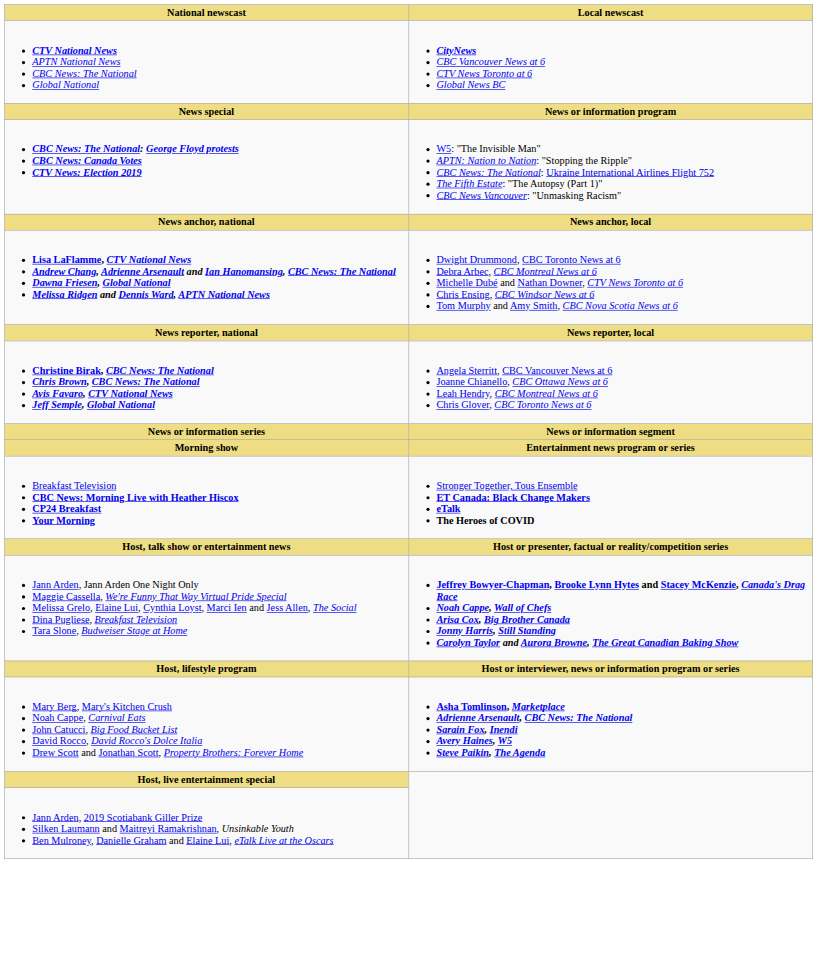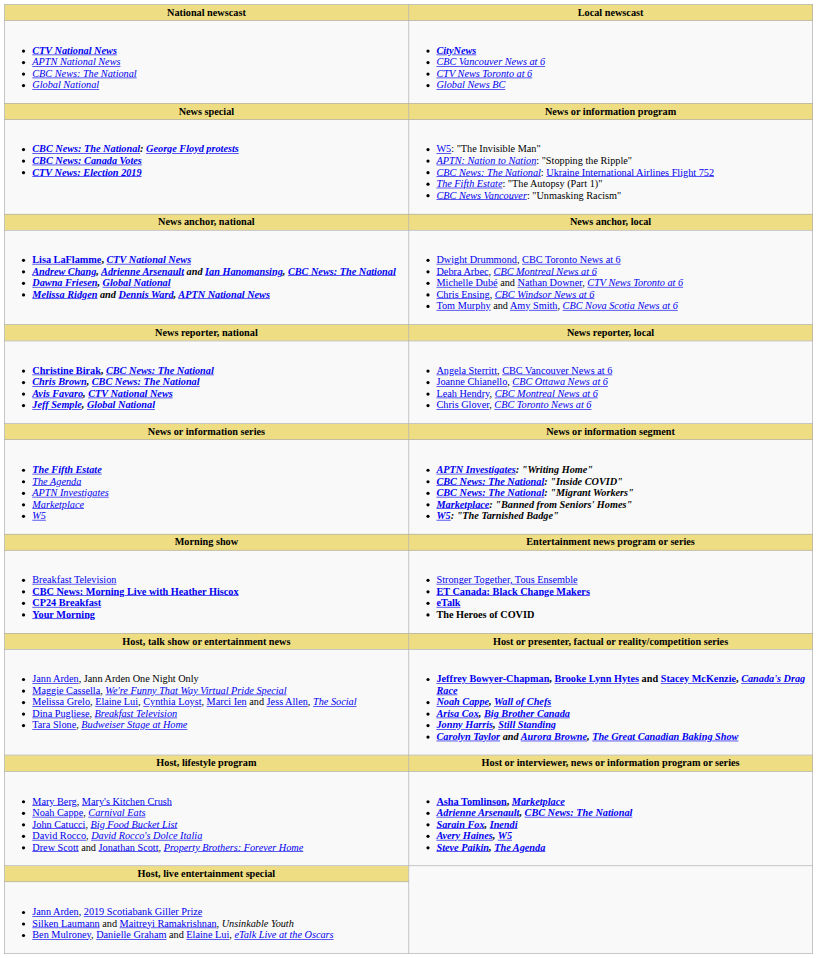 <table class=wikitable width="100%">
 <tr>
 <th style="background:#EEDD82; width:50%">National newscast</th>
 <th style="background:#EEDD82; width:50%">Local newscast</th>
 </tr>
 <tr>
 <td valign="top"><br><ul><li> <strong><em><a href='#'>CTV National News</a></em></strong></li><li><em><a href='#'>APTN National News</a></em></li><li><em><a href='#'>CBC News: The National</a></em></li><li><em><a href='#'>Global National</a></em></li></ul></td>
 <td valign="top"><br><ul><li> <strong><em><a href='#'>CityNews</a></em></strong></li><li><em><a href='#'>CBC Vancouver News at 6</a></em></li><li><em><a href='#'>CTV News Toronto at 6</a></em></li><li><em><a href='#'>Global News BC</a></em></li></ul></td>
 </tr>
 <tr>
 <th style="background:#EEDD82; width:50%">News special</th>
 <th style="background:#EEDD82; width:50%">News or information program</th>
 </tr>
 <tr>
 <td valign="top"><br><ul><li> <strong><em><a href='#'>CBC News: The National</a><em>: <a href='#'>George Floyd protests</a><strong></li><li></em><a href='#'>CBC News: Canada Votes</a><em></li><li></em><a href='#'>CTV News: Election 2019</a><em></li></ul></td>
 <td valign="top"><br><ul><li> </em></strong><a href='#'>W5</a></em>: "The Invisible Man"</strong></li><li><em><a href='#'>APTN: Nation to Nation</a></em>: "Stopping the Ripple"</li><li><em><a href='#'>CBC News: The National</a></em>: <a href='#'>Ukraine International Airlines Flight 752</a></li><li><em><a href='#'>The Fifth Estate</a></em>: "The Autopsy (Part 1)"</li><li><em><a href='#'>CBC News Vancouver</a></em>: "Unmasking Racism"</li></ul></td>
 </tr>
 <tr>
 <th style="background:#EEDD82; width:50%">News anchor, national</th>
 <th style="background:#EEDD82; width:50%">News anchor, local</th>
 </tr>
 <tr>
 <td valign="top"><br><ul><li> <strong><a href='#'>Lisa LaFlamme</a>, <em><a href='#'>CTV National News</a><strong><em></li><li><a href='#'>Andrew Chang</a>, <a href='#'>Adrienne Arsenault</a> and <a href='#'>Ian Hanomansing</a>, </em><a href='#'>CBC News: The National</a><em></li><li><a href='#'>Dawna Friesen</a>, </em><a href='#'>Global National</a><em></li><li><a href='#'>Melissa Ridgen</a> and <a href='#'>Dennis Ward</a>, </em><a href='#'>APTN National News</a><em></li></ul></td>
 <td valign="top"><br><ul><li> </strong><a href='#'>Dwight Drummond</a>, </em><a href='#'>CBC Toronto News at 6</a></em></strong></li><li><a href='#'>Debra Arbec</a>, <em><a href='#'>CBC Montreal News at 6</a></em></li><li><a href='#'>Michelle Dubé</a> and <a href='#'>Nathan Downer</a>, <em><a href='#'>CTV News Toronto at 6</a></em></li><li><a href='#'>Chris Ensing</a>, <em><a href='#'>CBC Windsor News at 6</a></em></li><li><a href='#'>Tom Murphy</a> and <a href='#'>Amy Smith</a>, <em><a href='#'>CBC Nova Scotia News at 6</a></em></li></ul></td>
 </tr>
 <tr>
 <th style="background:#EEDD82; width:50%">News reporter, national</th>
 <th style="background:#EEDD82; width:50%">News reporter, local</th>
 </tr>
 <tr>
 <td valign="top"><br><ul><li> <strong><a href='#'>Christine Birak</a>, <em><a href='#'>CBC News: The National</a><strong><em></li><li><a href='#'>Chris Brown</a>, </em><a href='#'>CBC News: The National</a><em></li><li><a href='#'>Avis Favaro</a>, </em><a href='#'>CTV National News</a><em></li><li><a href='#'>Jeff Semple</a>, </em><a href='#'>Global National</a><em></li></ul></td>
 <td valign="top"><br><ul><li> </strong><a href='#'>Angela Sterritt</a>, </em><a href='#'>CBC Vancouver News at 6</a></em></strong></li><li><a href='#'>Joanne Chianello</a>, <em><a href='#'>CBC Ottawa News at 6</a></em></li><li><a href='#'>Leah Hendry</a>, <em><a href='#'>CBC Montreal News at 6</a></em></li><li><a href='#'>Chris Glover</a>, <em><a href='#'>CBC Toronto News at 6</a></em></li></ul></td>
 </tr>
 <tr>
 <th style="background:#EEDD82; width:50%">News or information series</th>
 <th style="background:#EEDD82; width:50%">News or information segment</th>
 </tr>
 <tr>
+<td valign="top"><br><ul><li> <strong><em><a href='#'>The Fifth Estate</a></em></strong></li><li><em><a href='#'>The Agenda</a></em></li><li><em><a href='#'>APTN Investigates</a></em></li><li><em><a href='#'>Marketplace</a></em></li><li><em><a href='#'>W5</a></em></li></ul></td>
+<td valign="top"><br><ul><li> <strong><em><a href='#'>APTN Investigates</a><em>: "Writing Home"<strong></li><li></em><a href='#'>CBC News: The National</a><em>: "Inside COVID"</li><li></em><a href='#'>CBC News: The National</a><em>: "Migrant Workers"</li><li></em><a href='#'>Marketplace</a><em>: "Banned from Seniors' Homes"</li><li></em><a href='#'>W5</a><em>: "The Tarnished Badge"</li></ul></td>
+</tr>
+<tr>
 <th style="background:#EEDD82; width:50%">Morning show</th>
 <th style="background:#EEDD82; width:50%">Entertainment news program or series</th>
 </tr>
 <tr>
 <td valign="top"><br><ul><li> </em></strong><a href='#'>Breakfast Television</a><strong><em></li><li></em><a href='#'>CBC News: Morning Live with Heather Hiscox</a><em></li><li></em><a href='#'>CP24 Breakfast</a><em></li><li></em><a href='#'>Your Morning</a><em></li></ul></td>
 <td valign="top"><br><ul><li> </em></strong><a href='#'>Stronger Together, Tous Ensemble</a><strong><em></li><li></em><a href='#'>ET Canada: Black Change Makers</a><em></li><li></em><a href='#'>eTalk</a><em></li><li></em>The Heroes of COVID<em></li></ul></td>
 </tr>
 <tr>
 <th style="background:#EEDD82; width:50%">Host, talk show or entertainment news</th>
 <th style="background:#EEDD82; width:50%">Host or presenter, factual or reality/competition series</th>
 </tr>
 <tr>
 <td valign="top"><br><ul><li> </strong><a href='#'>Jann Arden</a>, </em>Jann Arden One Night Only</em></strong></li><li><a href='#'>Maggie Cassella</a>, <em><a href='#'>We're Funny That Way Virtual Pride Special</a></em></li><li><a href='#'>Melissa Grelo</a>, <a href='#'>Elaine Lui</a>, <a href='#'>Cynthia Loyst</a>, <a href='#'>Marci Ien</a> and <a href='#'>Jess Allen</a>, <em><a href='#'>The Social</a></em></li><li><a href='#'>Dina Pugliese</a>, <em><a href='#'>Breakfast Television</a></em></li><li><a href='#'>Tara Slone</a>, <em><a href='#'>Budweiser Stage at Home</a></em></li></ul></td>
 <td valign="top"><br><ul><li> <strong><a href='#'>Jeffrey Bowyer-Chapman</a>, <a href='#'>Brooke Lynn Hytes</a> and <a href='#'>Stacey McKenzie</a>, <em><a href='#'>Canada's Drag Race</a><strong><em></li><li><a href='#'>Noah Cappe</a>, </em><a href='#'>Wall of Chefs</a><em></li><li><a href='#'>Arisa Cox</a>, </em><a href='#'>Big Brother Canada</a><em></li><li><a href='#'>Jonny Harris</a>, </em><a href='#'>Still Standing</a><em></li><li><a href='#'>Carolyn Taylor</a> and <a href='#'>Aurora Browne</a>, </em><a href='#'>The Great Canadian Baking Show</a><em></li></ul></td>
 </tr>
 <tr>
 <th style="background:#EEDD82; width:50%">Host, lifestyle program</th>
 <th style="background:#EEDD82; width:50%">Host or interviewer, news or information program or series</th>
 </tr>
 <tr>
 <td valign="top"><br><ul><li> </strong><a href='#'>Mary Berg</a>, </em><a href='#'>Mary's Kitchen Crush</a></em></strong></li><li><a href='#'>Noah Cappe</a>, <em><a href='#'>Carnival Eats</a></em></li><li><a href='#'>John Catucci</a>, <em><a href='#'>Big Food Bucket List</a></em></li><li><a href='#'>David Rocco</a>, <em><a href='#'>David Rocco's Dolce Italia</a></em></li><li><a href='#'>Drew Scott</a> and <a href='#'>Jonathan Scott</a>, <em><a href='#'>Property Brothers: Forever Home</a></em></li></ul></td>
 <td valign="top"><br><ul><li> <strong><a href='#'>Asha Tomlinson</a>, <em><a href='#'>Marketplace</a><strong><em></li><li><a href='#'>Adrienne Arsenault</a>, </em><a href='#'>CBC News: The National</a><em></li><li><a href='#'>Sarain Fox</a>, </em><a href='#'>Inendi</a><em></li><li><a href='#'>Avery Haines</a>, </em><a href='#'>W5</a><em></li><li><a href='#'>Steve Paikin</a>, </em><a href='#'>The Agenda</a><em></li></ul></td>
 </tr>
 <tr>
 <th style="background:#EEDD82; width:50%">Host, live entertainment special</th>
 </tr>
 <tr>
 <td valign="top"><br><ul><li> </strong><a href='#'>Jann Arden</a>, </em><a href='#'>2019 Scotiabank Giller Prize</a></em></strong></li><li><a href='#'>Silken Laumann</a> and <a href='#'>Maitreyi Ramakrishnan</a>, <em>Unsinkable Youth</em></li><li><a href='#'>Ben Mulroney</a>, <a href='#'>Danielle Graham</a> and <a href='#'>Elaine Lui</a>, <em><a href='#'>eTalk Live at the Oscars</a></em></li></ul></td>
 </tr>
 </table>
